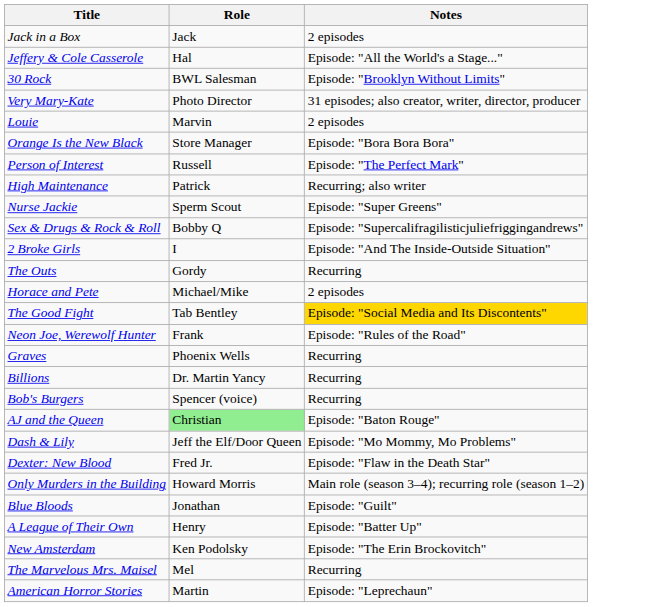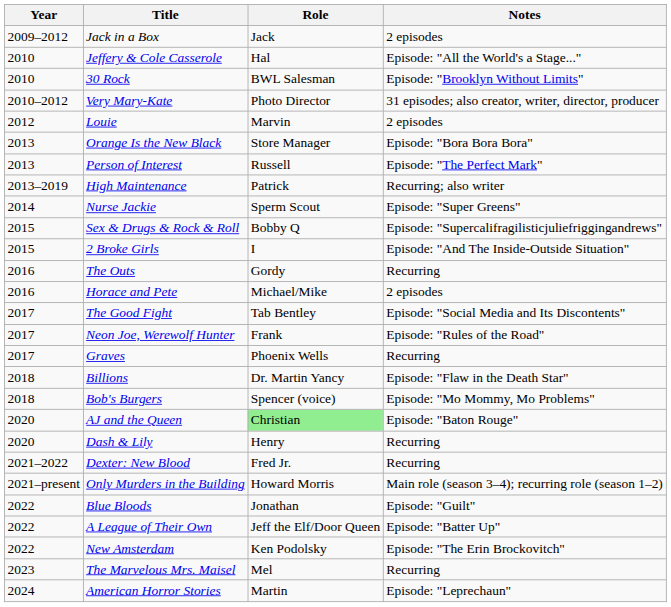 <table class="wikitable sortable">
 <tr>
+<th>Year</th>
 <th>Title</th>
 <th>Role</th>
 <th>Notes</th>
 </tr>
 <tr>
+<td>2009–2012</td>
 <td><em>Jack in a Box</em></td>
 <td>Jack</td>
 <td>2 episodes</td>
 </tr>
 <tr>
+<td>2010</td>
 <td><em><a href='#'>Jeffery & Cole Casserole</a></em></td>
 <td>Hal</td>
 <td>Episode: "All the World's a Stage..."</td>
 </tr>
 <tr>
+<td>2010</td>
 <td><em><a href='#'>30 Rock</a></em></td>
 <td>BWL Salesman</td>
 <td>Episode: "<a href='#'>Brooklyn Without Limits</a>"</td>
 </tr>
 <tr>
+<td>2010–2012</td>
 <td><em><a href='#'>Very Mary-Kate</a></em></td>
 <td>Photo Director</td>
 <td>31 episodes; also creator, writer, director, producer</td>
 </tr>
 <tr>
+<td>2012</td>
 <td><em><a href='#'>Louie</a></em></td>
 <td>Marvin</td>
 <td>2 episodes</td>
 </tr>
 <tr>
+<td>2013</td>
 <td><em><a href='#'>Orange Is the New Black</a></em></td>
 <td>Store Manager</td>
 <td>Episode: "Bora Bora Bora"</td>
 </tr>
 <tr>
+<td>2013</td>
 <td><em><a href='#'>Person of Interest</a></em></td>
 <td>Russell</td>
 <td>Episode: "<a href='#'>The Perfect Mark</a>"</td>
 </tr>
 <tr>
+<td>2013–2019</td>
 <td><em><a href='#'>High Maintenance</a></em></td>
 <td>Patrick</td>
 <td>Recurring; also writer</td>
 </tr>
 <tr>
+<td>2014</td>
 <td><em><a href='#'>Nurse Jackie</a></em></td>
 <td>Sperm Scout</td>
 <td>Episode: "Super Greens"</td>
 </tr>
 <tr>
+<td>2015</td>
 <td><em><a href='#'>Sex & Drugs & Rock & Roll</a></em></td>
 <td>Bobby Q</td>
 <td>Episode: "Supercalifragilisticjuliefriggingandrews"</td>
 </tr>
 <tr>
+<td>2015</td>
 <td><em><a href='#'>2 Broke Girls</a></em></td>
 <td>I</td>
 <td>Episode: "And The Inside-Outside Situation"</td>
 </tr>
 <tr>
+<td>2016</td>
 <td><em><a href='#'>The Outs</a></em></td>
 <td>Gordy</td>
 <td>Recurring</td>
 </tr>
 <tr>
+<td>2016</td>
 <td><em><a href='#'>Horace and Pete</a></em></td>
 <td>Michael/Mike</td>
 <td>2 episodes</td>
 </tr>
 <tr>
+<td>2017</td>
 <td><em><a href='#'>The Good Fight</a></em></td>
 <td>Tab Bentley</td>
-<td style="background: gold;">Episode: "Social Media and Its Discontents"</td>
+<td>Episode: "Social Media and Its Discontents"</td>
 </tr>
 <tr>
+<td>2017</td>
 <td><em><a href='#'>Neon Joe, Werewolf Hunter</a></em></td>
 <td>Frank</td>
 <td>Episode: "Rules of the Road"</td>
 </tr>
 <tr>
+<td>2017</td>
 <td><em><a href='#'>Graves</a></em></td>
 <td>Phoenix Wells</td>
 <td>Recurring</td>
 </tr>
 <tr>
+<td>2018</td>
 <td><em><a href='#'>Billions</a></em></td>
 <td>Dr. Martin Yancy</td>
-<td>Recurring</td>
+<td>Episode: "Flaw in the Death Star"</td>
 </tr>
 <tr>
+<td>2018</td>
 <td><em><a href='#'>Bob's Burgers</a></em></td>
 <td>Spencer (voice)</td>
-<td>Recurring</td>
+<td>Episode: "Mo Mommy, Mo Problems"</td>
 </tr>
 <tr>
+<td>2020</td>
 <td><em><a href='#'>AJ and the Queen</a></em></td>
 <td style="background: lightgreen;">Christian</td>
 <td>Episode: "Baton Rouge"</td>
 </tr>
 <tr>
+<td>2020</td>
 <td><em><a href='#'>Dash & Lily</a></em></td>
-<td>Jeff the Elf/Door Queen</td>
-<td>Episode: "Mo Mommy, Mo Problems"</td>
+<td>Henry</td>
+<td>Recurring</td>
 </tr>
 <tr>
+<td>2021–2022</td>
 <td><em><a href='#'>Dexter: New Blood</a></em></td>
 <td>Fred Jr.</td>
-<td>Episode: "Flaw in the Death Star"</td>
+<td>Recurring</td>
 </tr>
 <tr>
+<td>2021–present</td>
 <td><em><a href='#'>Only Murders in the Building</a></em></td>
 <td>Howard Morris</td>
 <td>Main role (season 3–4); recurring role (season 1–2)</td>
 </tr>
 <tr>
+<td>2022</td>
 <td><em><a href='#'>Blue Bloods</a></em></td>
 <td>Jonathan</td>
 <td>Episode: "Guilt"</td>
 </tr>
 <tr>
+<td>2022</td>
 <td><em><a href='#'>A League of Their Own</a></em></td>
-<td>Henry</td>
+<td>Jeff the Elf/Door Queen</td>
 <td>Episode: "Batter Up"</td>
 </tr>
 <tr>
+<td>2022</td>
 <td><em><a href='#'>New Amsterdam</a></em></td>
 <td>Ken Podolsky</td>
 <td>Episode: "The Erin Brockovitch"</td>
 </tr>
 <tr>
+<td>2023</td>
 <td><em><a href='#'>The Marvelous Mrs. Maisel</a></em></td>
 <td>Mel</td>
 <td>Recurring</td>
 </tr>
 <tr>
+<td>2024</td>
 <td><em><a href='#'>American Horror Stories</a></em></td>
 <td>Martin</td>
 <td>Episode: "Leprechaun"</td>
 </tr>
 </table>
